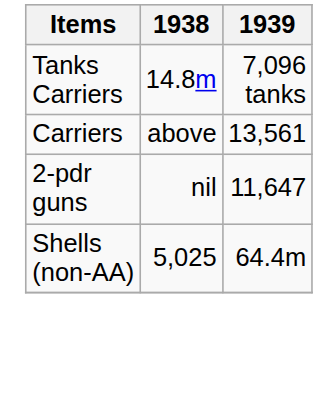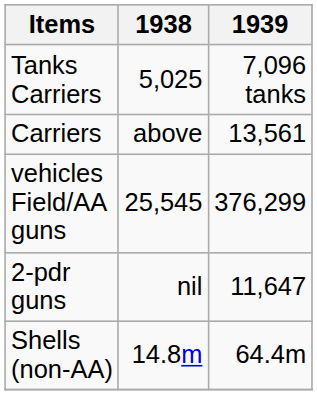 <table class="wikitable" align=right style="margin:0 0 1em 1em">
 <tr>
 <th>Items</th>
 <th>1938</th>
 <th>1939</th>
 </tr>
 <tr>
 <td>Tanks<br>Carriers</td>
-<td align="right">14.8<a href='#'>m</a></td>
+<td align="right">5,025</td>
 <td align="right">7,096<br>tanks</td>
 </tr>
 <tr>
 <td>Carriers</td>
 <td align="right">above</td>
 <td align="right">13,561</td>
 </tr>
 <tr>
+<td>vehicles<br>Field/AA<br>guns</td>
+<td align="right">25,545</td>
+<td align="right">376,299</td>
+</tr>
+<tr>
 <td>2-pdr<br>guns</td>
 <td align="right">nil</td>
 <td align="right">11,647</td>
 </tr>
 <tr>
 <td>Shells<br>(non-AA)</td>
-<td align="right">5,025</td>
+<td align="right">14.8<a href='#'>m</a></td>
 <td align="right">64.4m</td>
 </tr>
 <tr>
 </tr>
 </table>
